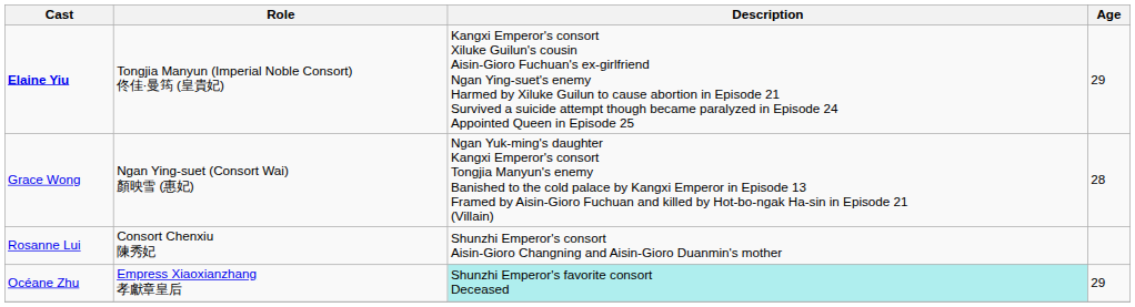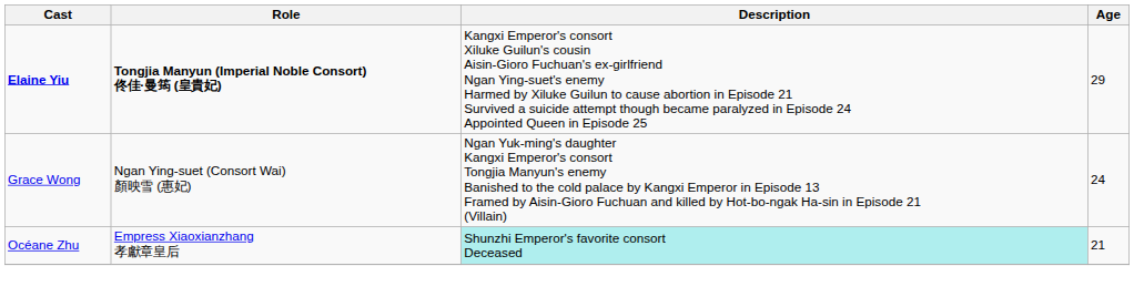 <table class="wikitable" width="70%">
 <tr>
 <th>Cast</th>
 <th>Role</th>
 <th>Description</th>
 <th>Age</th>
 </tr>
 <tr>
 <td><strong><a href='#'>Elaine Yiu</a></strong></td>
-<td>Tongjia Manyun (Imperial Noble Consort)<br>佟佳·曼筠 (皇貴妃)</td>
+<td><strong>Tongjia Manyun (Imperial Noble Consort)<br>佟佳·曼筠 (皇貴妃)</strong></td>
 <td>Kangxi Emperor's consort<br>Xiluke Guilun's cousin<br>Aisin-Gioro Fuchuan's ex-girlfriend<br>Ngan Ying-suet's enemy<br>Harmed by Xiluke Guilun to cause abortion in Episode 21<br>Survived a suicide attempt though became paralyzed in Episode 24<br>Appointed Queen in Episode 25</td>
 <td>29</td>
 </tr>
 <tr>
 <td><a href='#'>Grace Wong</a></td>
 <td>Ngan Ying-suet (Consort Wai)<br>顏映雪 (惠妃)</td>
 <td>Ngan Yuk-ming's daughter<br>Kangxi Emperor's consort<br>Tongjia Manyun's enemy<br>Banished to the cold palace by Kangxi Emperor in Episode 13<br>Framed by Aisin-Gioro Fuchuan and killed by Hot-bo-ngak Ha-sin in Episode 21<br>(Villain)</td>
-<td>28</td>
-</tr>
-<tr>
-<td><a href='#'>Rosanne Lui</a></td>
-<td>Consort Chenxiu<br>陳秀妃</td>
-<td>Shunzhi Emperor's consort<br>Aisin-Gioro Changning and Aisin-Gioro Duanmin's mother</td>
-<td></td>
+<td>24</td>
 </tr>
 <tr>
 <td><a href='#'>Océane Zhu</a></td>
 <td><a href='#'>Empress Xiaoxianzhang</a><br>孝獻章皇后</td>
 <td style="background: paleturquoise;">Shunzhi Emperor's favorite consort<br>Deceased</td>
-<td>29</td>
+<td>21</td>
 </tr>
 <tr>
 </tr>
 </table>
